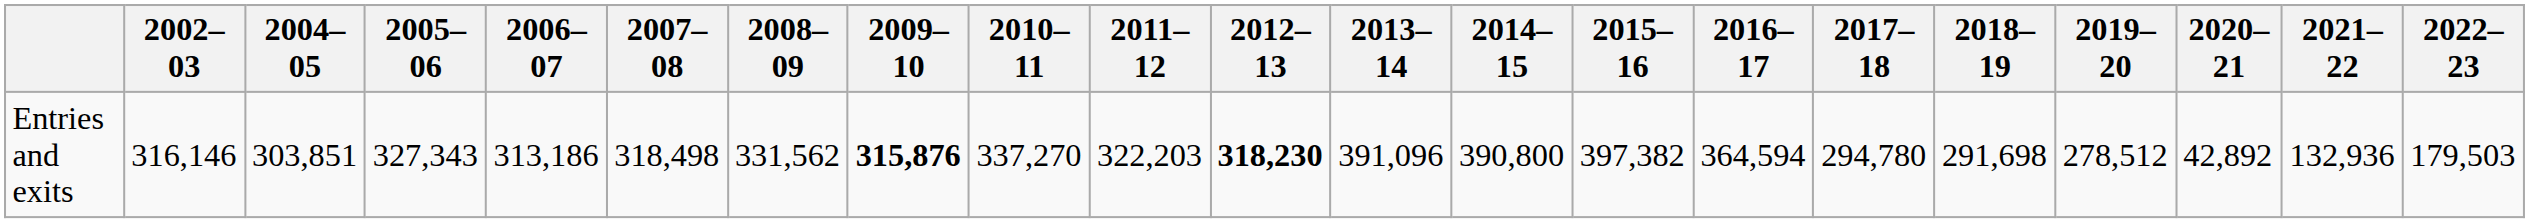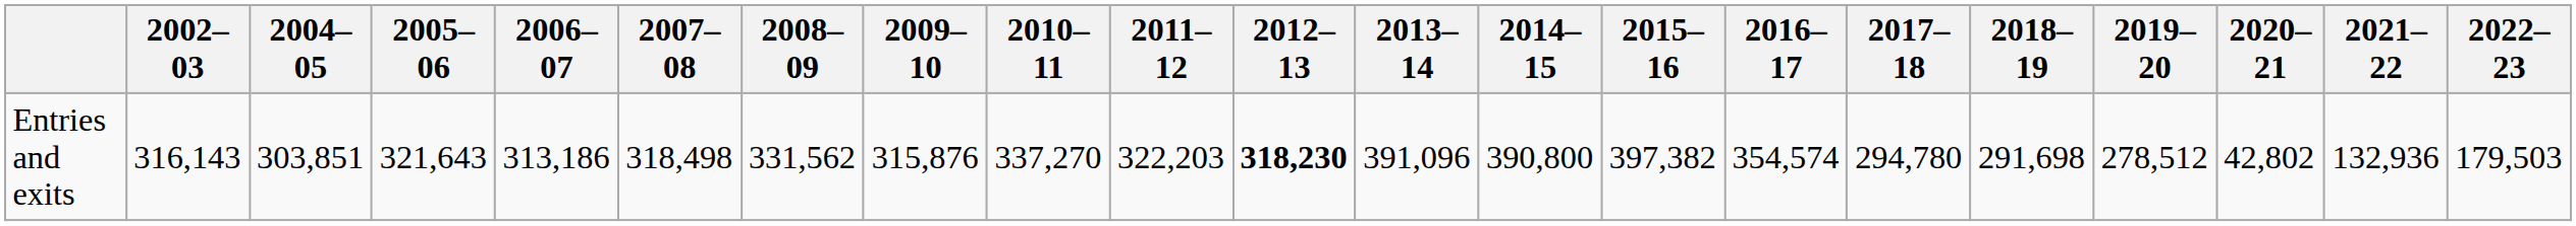 <table class="wikitable">
 <tr>
 <th></th>
 <th>2002–03</th>
 <th>2004–05</th>
 <th>2005–06</th>
 <th>2006–07</th>
 <th>2007–08</th>
 <th>2008–09</th>
 <th>2009–10</th>
 <th>2010–11</th>
 <th>2011–12</th>
 <th>2012–13</th>
 <th>2013–14</th>
 <th>2014–15</th>
 <th>2015–16</th>
 <th>2016–17</th>
 <th>2017–18</th>
 <th>2018–19</th>
 <th>2019–20</th>
 <th>2020–21</th>
 <th>2021–22</th>
 <th>2022–23</th>
 </tr>
 <tr>
 <td>Entries and exits</td>
-<td>316,146</td>
+<td>316,143</td>
 <td>303,851</td>
-<td>327,343</td>
+<td>321,643</td>
 <td>313,186</td>
 <td>318,498</td>
 <td>331,562</td>
-<td><strong>315,876</strong></td>
+<td>315,876</td>
 <td>337,270</td>
 <td>322,203</td>
 <td><strong>318,230</strong></td>
 <td>391,096</td>
 <td>390,800</td>
 <td>397,382</td>
-<td>364,594</td>
+<td>354,574</td>
 <td>294,780</td>
 <td>291,698</td>
 <td>278,512</td>
-<td>42,892</td>
+<td>42,802</td>
 <td>132,936</td>
 <td>179,503</td>
 </tr>
 </table>
